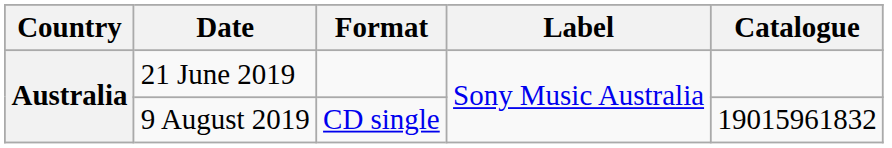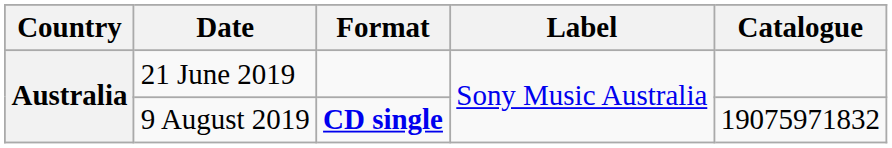 <table class="wikitable plainrowheaders">
 <tr>
 <th scope="col">Country</th>
 <th scope="col">Date</th>
 <th scope="col">Format</th>
 <th scope="col">Label</th>
 <th scope="col">Catalogue</th>
 </tr>
 <tr>
 <th scope="row" rowspan="2">Australia</th>
 <td>21 June 2019</td>
 <td></td>
 <td rowspan="2"><a href='#'>Sony Music Australia</a></td>
 <td></td>
 </tr>
 <tr>
 <td>9 August 2019</td>
-<td><a href='#'>CD single</a></td>
-<td>19015961832</td>
+<td><strong><a href='#'>CD single</a></strong></td>
+<td>19075971832</td>
 </tr>
 </table>
